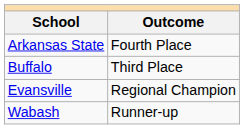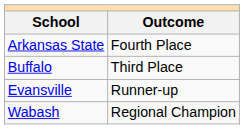 <table class="wikitable" style="float:left; margin-right:1em;">
 <tr>
 <th colspan="3" style="background:#ffdead;"></th>
 </tr>
 <tr>
 <th>School</th>
 <th>Outcome</th>
 </tr>
 <tr>
 <td><a href='#'>Arkansas State</a></td>
 <td>Fourth Place</td>
 </tr>
 <tr>
 <td><a href='#'>Buffalo</a></td>
 <td>Third Place</td>
 </tr>
 <tr>
 <td><a href='#'>Evansville</a></td>
-<td>Regional Champion</td>
+<td>Runner-up</td>
 </tr>
 <tr>
 <td><a href='#'>Wabash</a></td>
-<td>Runner-up</td>
+<td>Regional Champion</td>
 </tr>
 </table>
